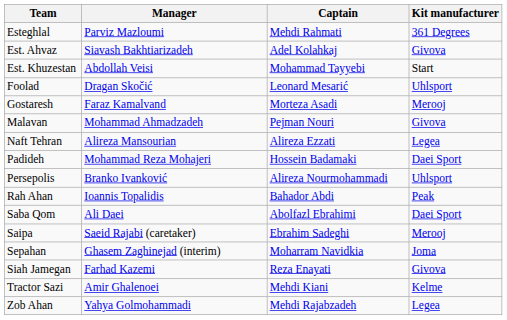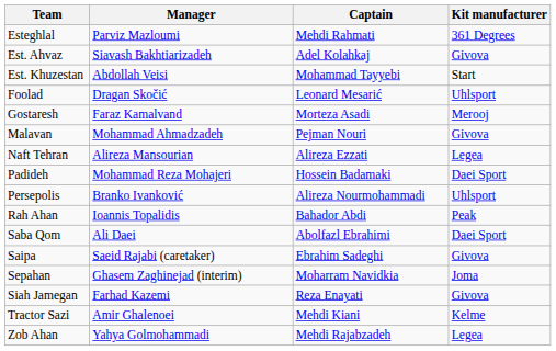 <table class="wikitable sortable" style="text-align: left;">
 <tr>
 <th width=100>Team</th>
 <th width=250>Manager</th>
 <th width=190>Captain</th>
 <th>Kit manufacturer</th>
 </tr>
 <tr>
 <td>Esteghlal</td>
 <td> <a href='#'>Parviz Mazloumi</a></td>
 <td> <a href='#'>Mehdi Rahmati</a></td>
 <td> <a href='#'>361 Degrees</a></td>
 </tr>
 <tr>
 <td>Est. Ahvaz</td>
 <td> <a href='#'>Siavash Bakhtiarizadeh</a></td>
 <td> <a href='#'>Adel Kolahkaj</a></td>
 <td> <a href='#'>Givova</a></td>
 </tr>
 <tr>
 <td>Est. Khuzestan</td>
 <td> <a href='#'>Abdollah Veisi</a></td>
 <td> <a href='#'>Mohammad Tayyebi</a></td>
 <td> Start</td>
 </tr>
 <tr>
 <td>Foolad</td>
 <td> <a href='#'>Dragan Skočić</a></td>
 <td> <a href='#'>Leonard Mesarić</a></td>
 <td> <a href='#'>Uhlsport</a></td>
 </tr>
 <tr>
 <td>Gostaresh</td>
 <td> <a href='#'>Faraz Kamalvand</a></td>
 <td> <a href='#'>Morteza Asadi</a></td>
 <td> <a href='#'>Merooj</a></td>
 </tr>
 <tr>
 <td>Malavan</td>
 <td> <a href='#'>Mohammad Ahmadzadeh</a></td>
 <td> <a href='#'>Pejman Nouri</a></td>
 <td> <a href='#'>Givova</a></td>
 </tr>
 <tr>
 <td>Naft Tehran</td>
 <td> <a href='#'>Alireza Mansourian</a></td>
 <td> <a href='#'>Alireza Ezzati</a></td>
 <td> <a href='#'>Legea</a></td>
 </tr>
 <tr>
 <td>Padideh</td>
 <td> <a href='#'>Mohammad Reza Mohajeri</a></td>
 <td> <a href='#'>Hossein Badamaki</a></td>
 <td> <a href='#'>Daei Sport</a></td>
 </tr>
 <tr>
 <td>Persepolis</td>
 <td> <a href='#'>Branko Ivanković</a></td>
 <td> <a href='#'>Alireza Nourmohammadi</a></td>
 <td> <a href='#'>Uhlsport</a></td>
 </tr>
 <tr>
 <td>Rah Ahan</td>
 <td> <a href='#'>Ioannis Topalidis</a></td>
 <td> <a href='#'>Bahador Abdi</a></td>
 <td> <a href='#'>Peak</a></td>
 </tr>
 <tr>
 <td>Saba Qom</td>
 <td> <a href='#'>Ali Daei</a></td>
 <td> <a href='#'>Abolfazl Ebrahimi</a></td>
 <td> <a href='#'>Daei Sport</a></td>
 </tr>
 <tr>
 <td>Saipa</td>
 <td> <a href='#'>Saeid Rajabi</a> (caretaker)</td>
 <td> <a href='#'>Ebrahim Sadeghi</a></td>
-<td> <a href='#'>Merooj</a></td>
+<td> <a href='#'>Givova</a></td>
 </tr>
 <tr>
 <td>Sepahan</td>
 <td> <a href='#'>Ghasem Zaghinejad</a> (interim)</td>
 <td> <a href='#'>Moharram Navidkia</a></td>
 <td> <a href='#'>Joma</a></td>
 </tr>
 <tr>
 <td>Siah Jamegan</td>
 <td> <a href='#'>Farhad Kazemi</a></td>
 <td> <a href='#'>Reza Enayati</a></td>
 <td> <a href='#'>Givova</a></td>
 </tr>
 <tr>
 <td>Tractor Sazi</td>
 <td> <a href='#'>Amir Ghalenoei</a></td>
 <td> <a href='#'>Mehdi Kiani</a></td>
 <td> <a href='#'>Kelme</a></td>
 </tr>
 <tr>
 <td>Zob Ahan</td>
 <td> <a href='#'>Yahya Golmohammadi</a></td>
 <td> <a href='#'>Mehdi Rajabzadeh</a></td>
 <td> <a href='#'>Legea</a></td>
 </tr>
 </table>
